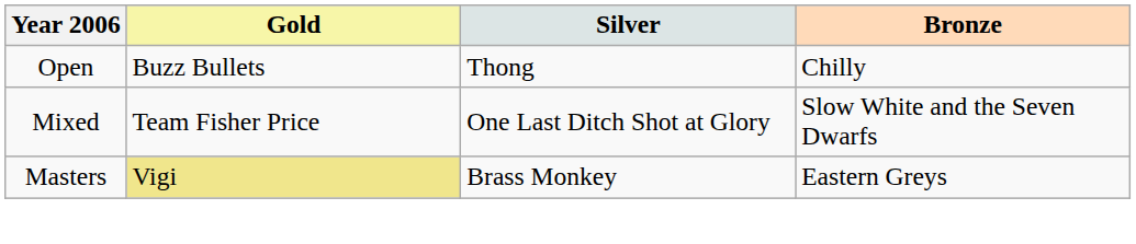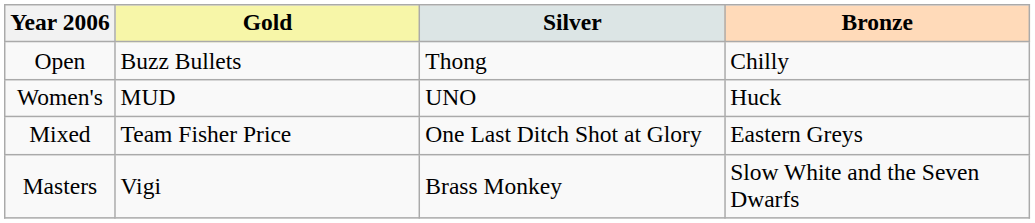 <table class="wikitable sortable">
 <tr bgcolor="#efefef" align="left">
 <th>Year 2006</th>
 <th width=200 style="background-color: #F7F6A8;"> Gold</th>
 <th width=200 style="background-color: #DCE5E5;"> Silver</th>
 <th width=200 style="background-color: #FFDAB9;"> Bronze</th>
 </tr>
 <tr>
 <td align="center">Open</td>
 <td>Buzz Bullets </td>
 <td>Thong </td>
 <td>Chilly </td>
 </tr>
 <tr>
+<td align="center">Women's</td>
+<td>MUD </td>
+<td>UNO </td>
+<td>Huck </td>
+</tr>
+<tr>
 <td align="center">Mixed</td>
 <td>Team Fisher Price </td>
 <td>One Last Ditch Shot at Glory </td>
-<td>Slow White and the Seven Dwarfs </td>
+<td>Eastern Greys </td>
 </tr>
 <tr>
 <td align="center">Masters</td>
-<td style="background: khaki;">Vigi </td>
+<td>Vigi </td>
 <td>Brass Monkey </td>
-<td>Eastern Greys </td>
+<td>Slow White and the Seven Dwarfs </td>
 </tr>
 </table>
